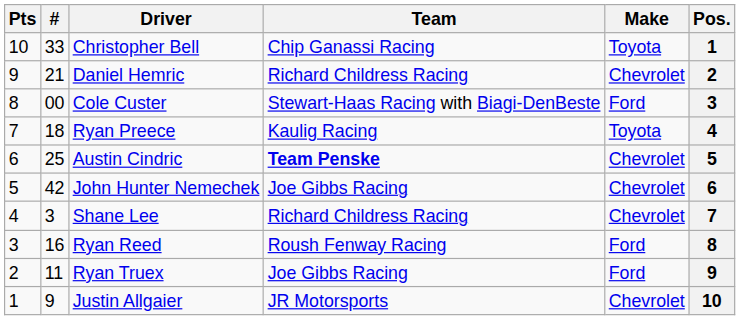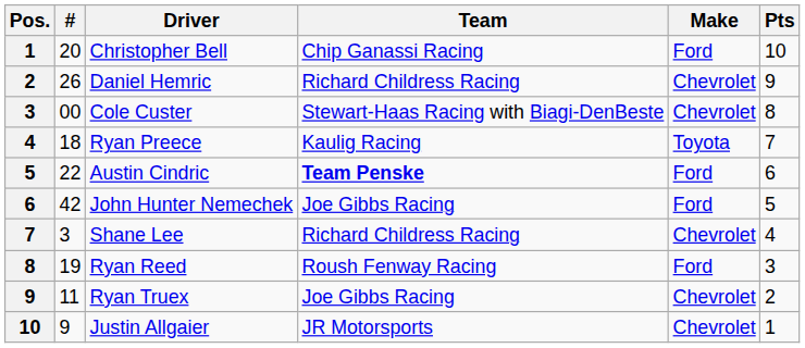 <table class="wikitable" style="font-size:95%">
 <tr>
-<th>Pts</th>
+<th>Pos.</th>
 <th>#</th>
 <th>Driver</th>
 <th>Team</th>
 <th>Make</th>
-<th>Pos.</th>
+<th>Pts</th>
 </tr>
 <tr>
-<td>10</td>
-<td>33</td>
+<th>1</th>
+<td>20</td>
 <td><a href='#'>Christopher Bell</a></td>
 <td><a href='#'>Chip Ganassi Racing</a></td>
-<td><a href='#'>Toyota</a></td>
-<th>1</th>
+<td><a href='#'>Ford</a></td>
+<td>10</td>
 </tr>
 <tr>
-<td>9</td>
-<td>21</td>
+<th>2</th>
+<td>26</td>
 <td><a href='#'>Daniel Hemric</a></td>
 <td><a href='#'>Richard Childress Racing</a></td>
 <td><a href='#'>Chevrolet</a></td>
-<th>2</th>
+<td>9</td>
 </tr>
 <tr>
-<td>8</td>
+<th>3</th>
 <td>00</td>
 <td><a href='#'>Cole Custer</a></td>
 <td><a href='#'>Stewart-Haas Racing</a> with <a href='#'>Biagi-DenBeste</a></td>
-<td><a href='#'>Ford</a></td>
-<th>3</th>
+<td><a href='#'>Chevrolet</a></td>
+<td>8</td>
 </tr>
 <tr>
-<td>7</td>
+<th>4</th>
 <td>18</td>
 <td><a href='#'>Ryan Preece</a></td>
 <td><a href='#'>Kaulig Racing</a></td>
 <td><a href='#'>Toyota</a></td>
-<th>4</th>
+<td>7</td>
 </tr>
 <tr>
-<td>6</td>
-<td>25</td>
+<th>5</th>
+<td>22</td>
 <td><a href='#'>Austin Cindric</a></td>
 <td><strong><a href='#'>Team Penske</a></strong></td>
-<td><a href='#'>Chevrolet</a></td>
-<th>5</th>
+<td><a href='#'>Ford</a></td>
+<td>6</td>
 </tr>
 <tr>
-<td>5</td>
+<th>6</th>
 <td>42</td>
 <td><a href='#'>John Hunter Nemechek</a></td>
 <td><a href='#'>Joe Gibbs Racing</a></td>
-<td><a href='#'>Chevrolet</a></td>
-<th>6</th>
+<td><a href='#'>Ford</a></td>
+<td>5</td>
 </tr>
 <tr>
-<td>4</td>
+<th>7</th>
 <td>3</td>
 <td><a href='#'>Shane Lee</a></td>
 <td><a href='#'>Richard Childress Racing</a></td>
 <td><a href='#'>Chevrolet</a></td>
-<th>7</th>
+<td>4</td>
 </tr>
 <tr>
-<td>3</td>
-<td>16</td>
+<th>8</th>
+<td>19</td>
 <td><a href='#'>Ryan Reed</a></td>
 <td><a href='#'>Roush Fenway Racing</a></td>
 <td><a href='#'>Ford</a></td>
-<th>8</th>
+<td>3</td>
 </tr>
 <tr>
-<td>2</td>
+<th>9</th>
 <td>11</td>
 <td><a href='#'>Ryan Truex</a></td>
 <td><a href='#'>Joe Gibbs Racing</a></td>
-<td><a href='#'>Ford</a></td>
-<th>9</th>
+<td><a href='#'>Chevrolet</a></td>
+<td>2</td>
 </tr>
 <tr>
-<td>1</td>
+<th>10</th>
 <td>9</td>
 <td><a href='#'>Justin Allgaier</a></td>
 <td><a href='#'>JR Motorsports</a></td>
 <td><a href='#'>Chevrolet</a></td>
-<th>10</th>
+<td>1</td>
 </tr>
 </table>
